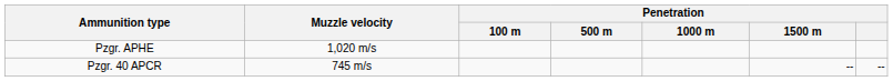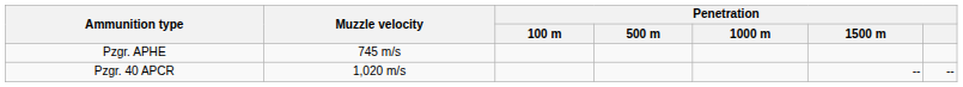 <table class="wikitable" style="text-align:right; width: 100%">
 <tr>
 <th rowspan=2>Ammunition type</th>
 <th rowspan=2>Muzzle velocity</th>
 <th colspan=10>Penetration</th>
 </tr>
 <tr>
 <th>100 m</th>
 <th>500 m</th>
 <th>1000 m</th>
 <th>1500 m</th>
 <th></th>
 </tr>
 <tr>
 <td style="text-align:center">Pzgr. APHE</td>
-<td style="text-align:center">1,020 m/s</td>
+<td style="text-align:center">745 m/s</td>
 <td></td>
 <td></td>
 <td></td>
 <td></td>
 <td></td>
 </tr>
 <tr>
 <td style="text-align:center">Pzgr. 40 APCR</td>
-<td style="text-align:center">745 m/s</td>
+<td style="text-align:center">1,020 m/s</td>
 <td></td>
 <td></td>
 <td></td>
 <td>--</td>
 <td>--</td>
 </tr>
 </table>
